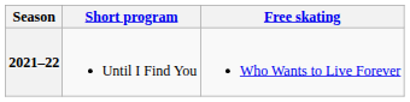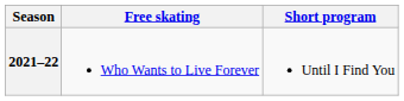 <table class=wikitable style=text-align:center>
 <tr>
 <th>Season</th>
+<th><a href='#'>Free skating</a></th>
 <th><a href='#'>Short program</a></th>
-<th><a href='#'>Free skating</a></th>
 </tr>
 <tr>
 <th>2021–22 <br></th>
+<td><br><ul><li><a href='#'>Who Wants to Live Forever</a> <br> </li></ul></td>
 <td><br><ul><li>Until I Find You <br> </li></ul></td>
-<td><br><ul><li><a href='#'>Who Wants to Live Forever</a> <br> </li></ul></td>
 </tr>
 </table>
